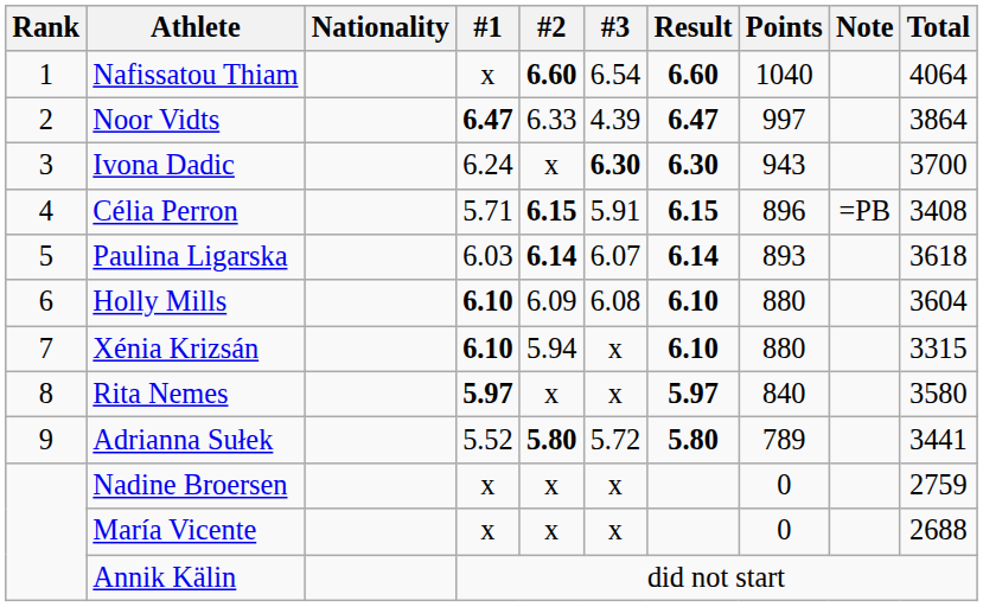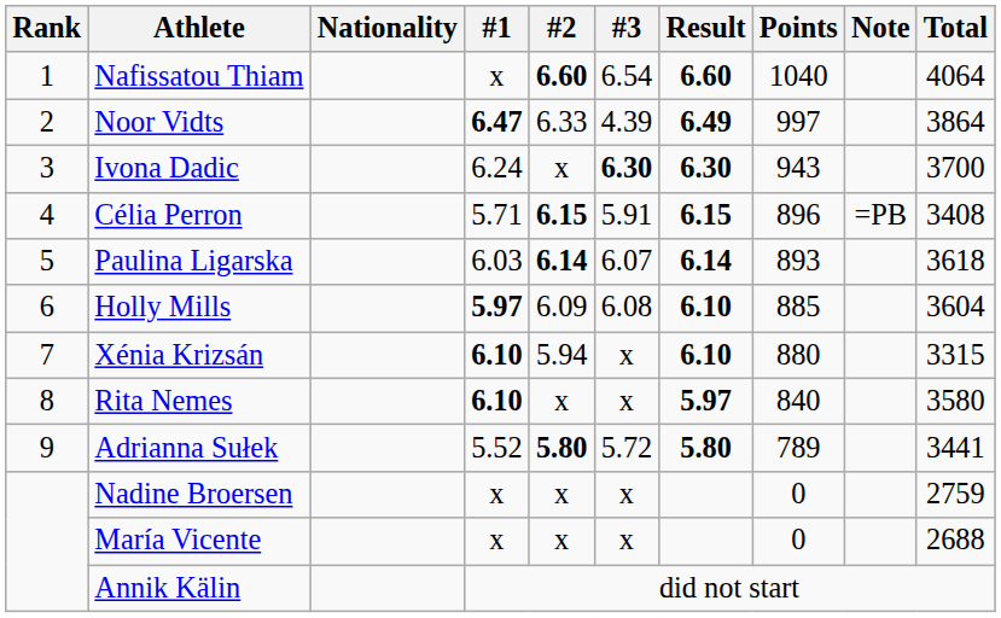 <table class="wikitable sortable" style="text-align:center">
 <tr>
 <th>Rank</th>
 <th>Athlete</th>
 <th>Nationality</th>
 <th>#1</th>
 <th>#2</th>
 <th>#3</th>
 <th>Result</th>
 <th>Points</th>
 <th>Note</th>
 <th>Total</th>
 </tr>
 <tr>
 <td>1</td>
 <td align=left><a href='#'>Nafissatou Thiam</a></td>
 <td align=left></td>
 <td>x</td>
 <td><strong>6.60</strong></td>
 <td>6.54</td>
 <td><strong>6.60</strong></td>
 <td>1040</td>
 <td></td>
 <td>4064</td>
 </tr>
 <tr>
 <td>2</td>
 <td align=left><a href='#'>Noor Vidts</a></td>
 <td align=left></td>
 <td><strong>6.47</strong></td>
 <td>6.33</td>
 <td>4.39</td>
-<td><strong>6.47</strong></td>
+<td><strong>6.49</strong></td>
 <td>997</td>
 <td></td>
 <td>3864</td>
 </tr>
 <tr>
 <td>3</td>
 <td align=left><a href='#'>Ivona Dadic</a></td>
 <td align=left></td>
 <td>6.24</td>
 <td>x</td>
 <td><strong>6.30</strong></td>
 <td><strong>6.30</strong></td>
 <td>943</td>
 <td></td>
 <td>3700</td>
 </tr>
 <tr>
 <td>4</td>
 <td align=left><a href='#'>Célia Perron</a></td>
 <td align=left></td>
 <td>5.71</td>
 <td><strong>6.15</strong></td>
 <td>5.91</td>
 <td><strong>6.15</strong></td>
 <td>896</td>
 <td>=PB</td>
 <td>3408</td>
 </tr>
 <tr>
 <td>5</td>
 <td align=left><a href='#'>Paulina Ligarska</a></td>
 <td align=left></td>
 <td>6.03</td>
 <td><strong>6.14</strong></td>
 <td>6.07</td>
 <td><strong>6.14</strong></td>
 <td>893</td>
 <td></td>
 <td>3618</td>
 </tr>
 <tr>
 <td>6</td>
 <td align=left><a href='#'>Holly Mills</a></td>
 <td align=left></td>
-<td><strong>6.10</strong></td>
+<td><strong>5.97</strong></td>
 <td>6.09</td>
 <td>6.08</td>
 <td><strong>6.10</strong></td>
-<td>880</td>
+<td>885</td>
 <td></td>
 <td>3604</td>
 </tr>
 <tr>
 <td>7</td>
 <td align=left><a href='#'>Xénia Krizsán</a></td>
 <td align=left></td>
 <td><strong>6.10</strong></td>
 <td>5.94</td>
 <td>x</td>
 <td><strong>6.10</strong></td>
 <td>880</td>
 <td></td>
 <td>3315</td>
 </tr>
 <tr>
 <td>8</td>
 <td align=left><a href='#'>Rita Nemes</a></td>
 <td align=left></td>
-<td><strong>5.97</strong></td>
+<td><strong>6.10</strong></td>
 <td>x</td>
 <td>x</td>
 <td><strong>5.97</strong></td>
 <td>840</td>
 <td></td>
 <td>3580</td>
 </tr>
 <tr>
 <td>9</td>
 <td align=left><a href='#'>Adrianna Sułek</a></td>
 <td align=left></td>
 <td>5.52</td>
 <td><strong>5.80</strong></td>
 <td>5.72</td>
 <td><strong>5.80</strong></td>
 <td>789</td>
 <td></td>
 <td>3441</td>
 </tr>
 <tr>
 <td rowspan=3></td>
 <td align=left><a href='#'>Nadine Broersen</a></td>
 <td align=left></td>
 <td>x</td>
 <td>x</td>
 <td>x</td>
 <td></td>
 <td>0</td>
 <td></td>
 <td>2759</td>
 </tr>
 <tr>
 <td align=left><a href='#'>María Vicente</a></td>
 <td align=left></td>
 <td>x</td>
 <td>x</td>
 <td>x</td>
 <td></td>
 <td>0</td>
 <td></td>
 <td>2688</td>
 </tr>
 <tr>
 <td align=left><a href='#'>Annik Kälin</a></td>
 <td align=left></td>
 <td colspan=7>did not start</td>
 </tr>
 </table>
